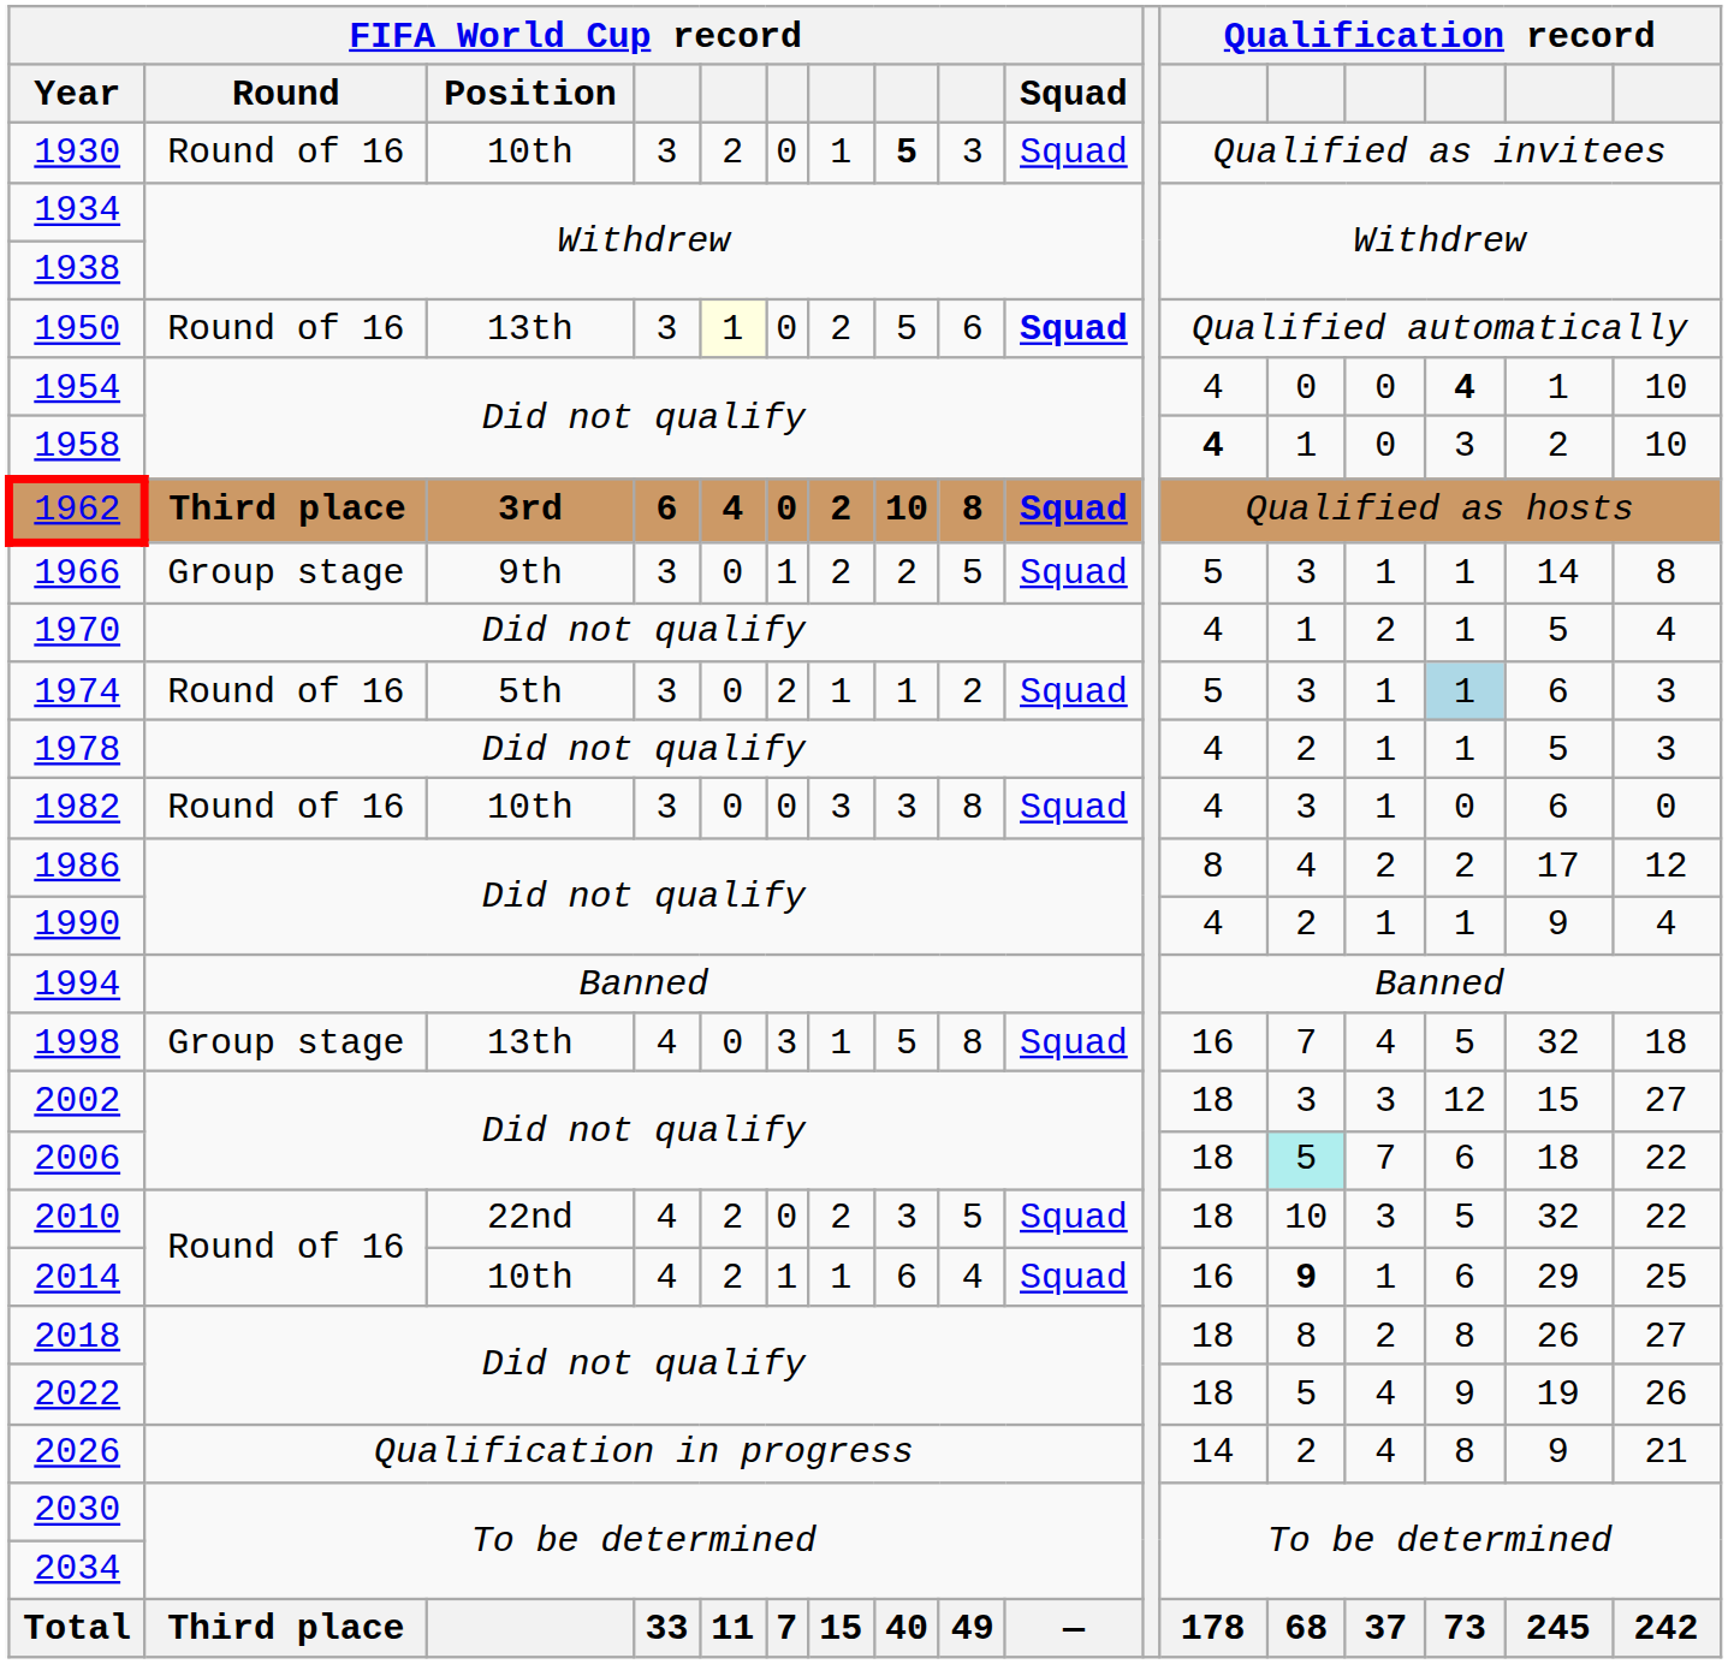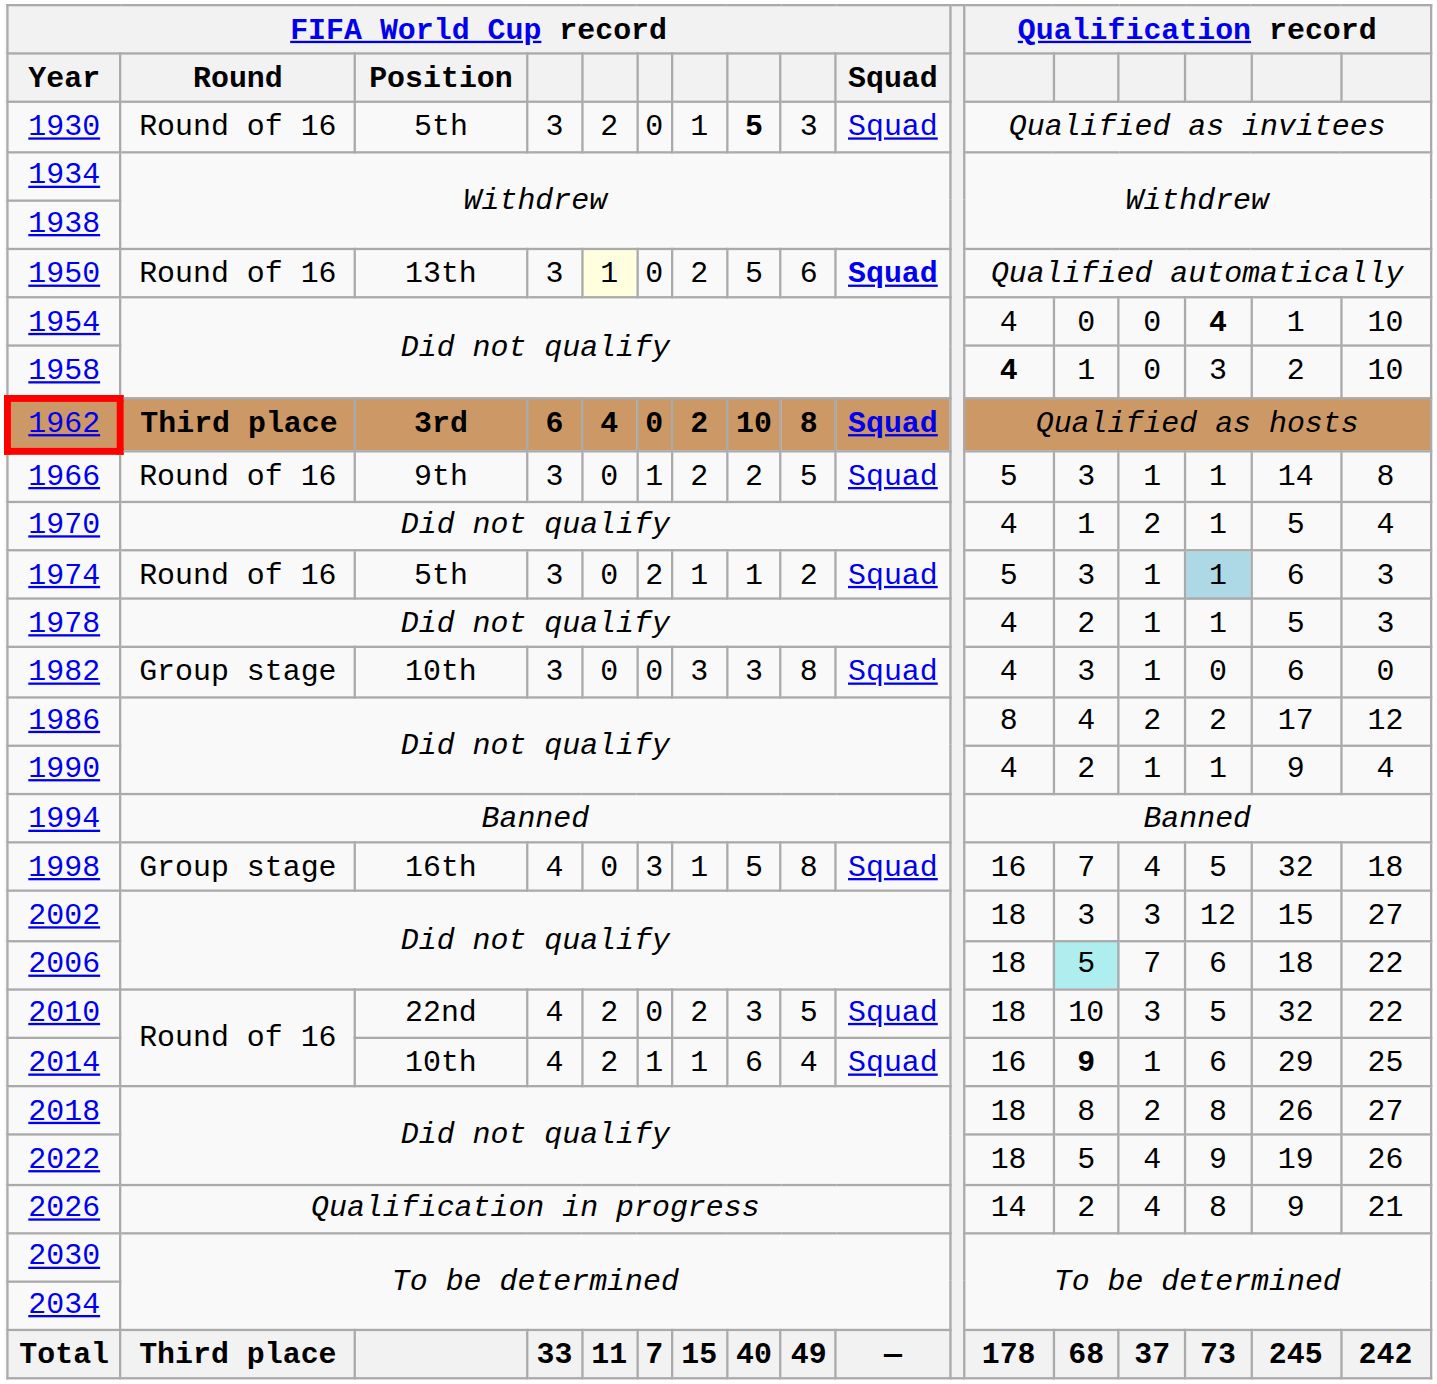 <table class="wikitable" style="text-align: center;">
 <tr>
 <th colspan=10><a href='#'>FIFA World Cup</a> record</th>
 <th width=1% rowspan=28></th>
 <th colspan=7><a href='#'>Qualification</a> record</th>
 </tr>
 <tr>
 <th>Year</th>
 <th>Round</th>
 <th>Position</th>
 <th></th>
 <th></th>
 <th></th>
 <th></th>
 <th></th>
 <th></th>
 <th>Squad</th>
 <th></th>
 <th></th>
 <th></th>
 <th></th>
 <th></th>
 <th></th>
 </tr>
 <tr>
 <td> <a href='#'>1930</a></td>
 <td>Round of 16</td>
-<td>10th</td>
+<td>5th</td>
 <td>3</td>
 <td>2</td>
 <td>0</td>
 <td>1</td>
 <td><strong>5</strong></td>
 <td>3</td>
 <td><a href='#'>Squad</a></td>
 <td colspan=7><em>Qualified as invitees</em></td>
 </tr>
 <tr>
 <td> <a href='#'>1934</a></td>
 <td colspan=9 rowspan=2><em>Withdrew</em></td>
 <td colspan=7 rowspan=2><em>Withdrew</em></td>
 </tr>
 <tr>
 <td> <a href='#'>1938</a></td>
 </tr>
 <tr>
 <td> <a href='#'>1950</a></td>
 <td>Round of 16</td>
 <td>13th</td>
 <td>3</td>
 <td style="background: lightyellow;">1</td>
 <td>0</td>
 <td>2</td>
 <td>5</td>
 <td>6</td>
 <td><strong><a href='#'>Squad</a></strong></td>
 <td colspan=7><em>Qualified automatically</em></td>
 </tr>
 <tr>
 <td> <a href='#'>1954</a></td>
 <td colspan=9 rowspan=2><em>Did not qualify</em></td>
 <td>4</td>
 <td>0</td>
 <td>0</td>
 <td><strong>4</strong></td>
 <td>1</td>
 <td>10</td>
 </tr>
 <tr>
 <td> <a href='#'>1958</a></td>
 <td><strong>4</strong></td>
 <td>1</td>
 <td>0</td>
 <td>3</td>
 <td>2</td>
 <td>10</td>
 </tr>
 <tr style="background:#c96">
 <td style="border: 3px solid red"> <a href='#'>1962</a></td>
 <td><strong>Third place</strong></td>
 <td><strong>3rd</strong></td>
 <td><strong>6</strong></td>
 <td><strong>4</strong></td>
 <td><strong>0</strong></td>
 <td><strong>2</strong></td>
 <td><strong>10</strong></td>
 <td><strong>8</strong></td>
 <td><strong><a href='#'>Squad</a></strong></td>
 <td colspan=7><em>Qualified as hosts</em></td>
 </tr>
 <tr>
 <td> <a href='#'>1966</a></td>
-<td>Group stage</td>
+<td>Round of 16</td>
 <td>9th</td>
 <td>3</td>
 <td>0</td>
 <td>1</td>
 <td>2</td>
 <td>2</td>
 <td>5</td>
 <td><a href='#'>Squad</a></td>
 <td>5</td>
 <td>3</td>
 <td>1</td>
 <td>1</td>
 <td>14</td>
 <td>8</td>
 </tr>
 <tr>
 <td> <a href='#'>1970</a></td>
 <td colspan=9><em>Did not qualify</em></td>
 <td>4</td>
 <td>1</td>
 <td>2</td>
 <td>1</td>
 <td>5</td>
 <td>4</td>
 </tr>
 <tr>
 <td> <a href='#'>1974</a></td>
 <td>Round of 16</td>
 <td>5th</td>
 <td>3</td>
 <td>0</td>
 <td>2</td>
 <td>1</td>
 <td>1</td>
 <td>2</td>
 <td><a href='#'>Squad</a></td>
 <td>5</td>
 <td>3</td>
 <td>1</td>
 <td style="background: lightblue;">1</td>
 <td>6</td>
 <td>3</td>
 </tr>
 <tr>
 <td> <a href='#'>1978</a></td>
 <td colspan=9><em>Did not qualify</em></td>
 <td>4</td>
 <td>2</td>
 <td>1</td>
 <td>1</td>
 <td>5</td>
 <td>3</td>
 </tr>
 <tr>
 <td> <a href='#'>1982</a></td>
-<td>Round of 16</td>
+<td>Group stage</td>
 <td>10th</td>
 <td>3</td>
 <td>0</td>
 <td>0</td>
 <td>3</td>
 <td>3</td>
 <td>8</td>
 <td><a href='#'>Squad</a></td>
 <td>4</td>
 <td>3</td>
 <td>1</td>
 <td>0</td>
 <td>6</td>
 <td>0</td>
 </tr>
 <tr>
 <td> <a href='#'>1986</a></td>
 <td colspan=9 rowspan=2><em>Did not qualify</em></td>
 <td>8</td>
 <td>4</td>
 <td>2</td>
 <td>2</td>
 <td>17</td>
 <td>12</td>
 </tr>
 <tr>
 <td> <a href='#'>1990</a></td>
 <td>4</td>
 <td>2</td>
 <td>1</td>
 <td>1</td>
 <td>9</td>
 <td>4</td>
 </tr>
 <tr>
 <td> <a href='#'>1994</a></td>
 <td colspan=9><em>Banned</em></td>
 <td colspan=7><em>Banned</em></td>
 </tr>
 <tr>
 <td> <a href='#'>1998</a></td>
 <td>Group stage</td>
-<td>13th</td>
+<td>16th</td>
 <td>4</td>
 <td>0</td>
 <td>3</td>
 <td>1</td>
 <td>5</td>
 <td>8</td>
 <td><a href='#'>Squad</a></td>
 <td>16</td>
 <td>7</td>
 <td>4</td>
 <td>5</td>
 <td>32</td>
 <td>18</td>
 </tr>
 <tr>
 <td>  <a href='#'>2002</a></td>
 <td colspan=9 rowspan=2><em>Did not qualify</em></td>
 <td>18</td>
 <td>3</td>
 <td>3</td>
 <td>12</td>
 <td>15</td>
 <td>27</td>
 </tr>
 <tr>
 <td> <a href='#'>2006</a></td>
 <td>18</td>
 <td style="background: paleturquoise;">5</td>
 <td>7</td>
 <td>6</td>
 <td>18</td>
 <td>22</td>
 </tr>
 <tr>
 <td> <a href='#'>2010</a></td>
 <td rowspan=2>Round of 16</td>
 <td>22nd</td>
 <td>4</td>
 <td>2</td>
 <td>0</td>
 <td>2</td>
 <td>3</td>
 <td>5</td>
 <td><a href='#'>Squad</a></td>
 <td>18</td>
 <td>10</td>
 <td>3</td>
 <td>5</td>
 <td>32</td>
 <td>22</td>
 </tr>
 <tr>
 <td> <a href='#'>2014</a></td>
 <td>10th</td>
 <td>4</td>
 <td>2</td>
 <td>1</td>
 <td>1</td>
 <td>6</td>
 <td>4</td>
 <td><a href='#'>Squad</a></td>
 <td>16</td>
 <td><strong>9</strong></td>
 <td>1</td>
 <td>6</td>
 <td>29</td>
 <td>25</td>
 </tr>
 <tr>
 <td> <a href='#'>2018</a></td>
 <td colspan=9 rowspan=2><em>Did not qualify</em></td>
 <td>18</td>
 <td>8</td>
 <td>2</td>
 <td>8</td>
 <td>26</td>
 <td>27</td>
 </tr>
 <tr>
 <td> <a href='#'>2022</a></td>
 <td>18</td>
 <td>5</td>
 <td>4</td>
 <td>9</td>
 <td>19</td>
 <td>26</td>
 </tr>
 <tr>
 <td>   <a href='#'>2026</a></td>
 <td colspan=9><em>Qualification in progress</em></td>
 <td>14</td>
 <td>2</td>
 <td>4</td>
 <td>8</td>
 <td>9</td>
 <td>21</td>
 </tr>
 <tr>
 <td>   <a href='#'>2030</a></td>
 <td colspan=9 rowspan=2><em>To be determined</em></td>
 <td colspan=7 rowspan=2><em>To be determined</em></td>
 </tr>
 <tr>
 <td> <a href='#'>2034</a></td>
 </tr>
 <tr>
 <th>Total</th>
 <th>Third place</th>
 <th></th>
 <th>33</th>
 <th>11</th>
 <th>7</th>
 <th>15</th>
 <th>40</th>
 <th>49</th>
 <th>—</th>
 <th>178</th>
 <th>68</th>
 <th>37</th>
 <th>73</th>
 <th>245</th>
 <th>242</th>
 </tr>
 </table>
